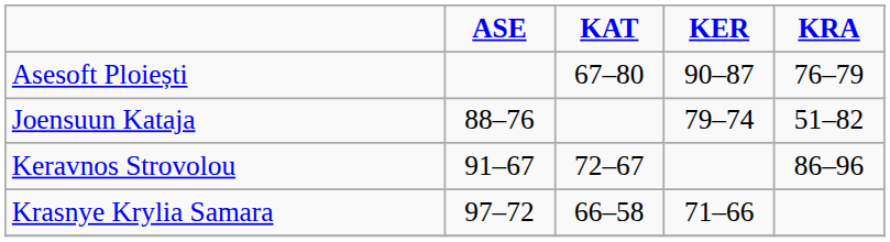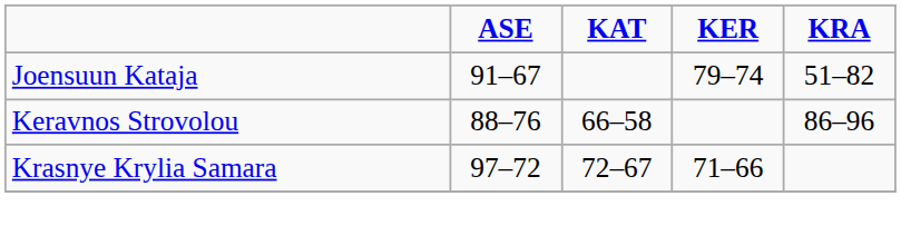 <table class="wikitable" style="font-size: 90%; text-align: center">
 <tr>
 <td width=220></td>
 <td width=50><strong><a href='#'>ASE</a></strong></td>
 <td width=50><strong><a href='#'>KAT</a></strong></td>
 <td width=50><strong><a href='#'>KER</a></strong></td>
 <td width=50><strong><a href='#'>KRA</a></strong></td>
 </tr>
 <tr>
-<td align=left> <a href='#'>Asesoft Ploiești</a></td>
-<td></td>
-<td>67–80</td>
-<td>90–87</td>
-<td>76–79</td>
-</tr>
-<tr>
 <td align=left> <a href='#'>Joensuun Kataja</a></td>
-<td>88–76</td>
+<td>91–67</td>
 <td></td>
 <td>79–74</td>
 <td>51–82</td>
 </tr>
 <tr>
 <td align=left> <a href='#'>Keravnos Strovolou</a></td>
-<td>91–67</td>
-<td>72–67</td>
+<td>88–76</td>
+<td>66–58</td>
 <td></td>
 <td>86–96</td>
 </tr>
 <tr>
 <td align=left> <a href='#'>Krasnye Krylia Samara</a></td>
 <td>97–72</td>
-<td>66–58</td>
+<td>72–67</td>
 <td>71–66</td>
 <td></td>
 </tr>
 <tr>
 </tr>
 </table>
